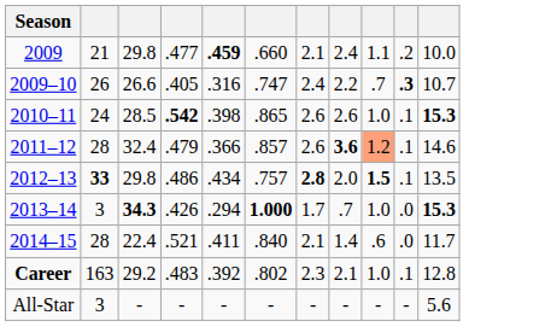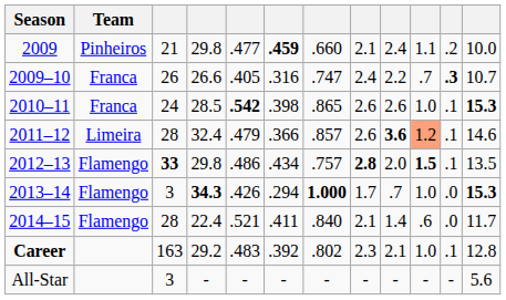 <table class="wikitable sortable" style="font-size:95%; text-align:center;">
 <tr>
 <th>Season</th>
+<th>Team</th>
 <th></th>
 <th></th>
 <th></th>
 <th></th>
 <th></th>
 <th></th>
 <th></th>
 <th></th>
 <th></th>
 <th></th>
 </tr>
 <tr>
 <td><a href='#'>2009</a></td>
+<td><a href='#'>Pinheiros</a></td>
 <td>21</td>
 <td>29.8</td>
 <td>.477</td>
 <td><strong>.459</strong></td>
 <td>.660</td>
 <td>2.1</td>
 <td>2.4</td>
 <td>1.1</td>
 <td>.2</td>
 <td>10.0</td>
 </tr>
 <tr>
 <td><a href='#'>2009–10</a></td>
+<td><a href='#'>Franca</a></td>
 <td>26</td>
 <td>26.6</td>
 <td>.405</td>
 <td>.316</td>
 <td>.747</td>
 <td>2.4</td>
 <td>2.2</td>
 <td>.7</td>
 <td><strong>.3</strong></td>
 <td>10.7</td>
 </tr>
 <tr>
 <td><a href='#'>2010–11</a></td>
+<td><a href='#'>Franca</a></td>
 <td>24</td>
 <td>28.5</td>
 <td><strong>.542</strong></td>
 <td>.398</td>
 <td>.865</td>
 <td>2.6</td>
 <td>2.6</td>
 <td>1.0</td>
 <td>.1</td>
 <td><strong>15.3</strong></td>
 </tr>
 <tr>
 <td><a href='#'>2011–12</a></td>
+<td><a href='#'>Limeira</a></td>
 <td>28</td>
 <td>32.4</td>
 <td>.479</td>
 <td>.366</td>
 <td>.857</td>
 <td>2.6</td>
 <td><strong>3.6</strong></td>
 <td style="background: lightsalmon;">1.2</td>
 <td>.1</td>
 <td>14.6</td>
 </tr>
 <tr>
 <td><a href='#'>2012–13</a></td>
+<td><a href='#'>Flamengo</a></td>
 <td><strong>33</strong></td>
 <td>29.8</td>
 <td>.486</td>
 <td>.434</td>
 <td>.757</td>
 <td><strong>2.8</strong></td>
 <td>2.0</td>
 <td><strong>1.5</strong></td>
 <td>.1</td>
 <td>13.5</td>
 </tr>
 <tr>
 <td><a href='#'>2013–14</a></td>
+<td><a href='#'>Flamengo</a></td>
 <td>3</td>
 <td><strong>34.3</strong></td>
 <td>.426</td>
 <td>.294</td>
 <td><strong>1.000</strong></td>
 <td>1.7</td>
 <td>.7</td>
 <td>1.0</td>
 <td>.0</td>
 <td><strong>15.3</strong></td>
 </tr>
 <tr>
 <td><a href='#'>2014–15</a></td>
+<td><a href='#'>Flamengo</a></td>
 <td>28</td>
 <td>22.4</td>
 <td>.521</td>
 <td>.411</td>
 <td>.840</td>
 <td>2.1</td>
 <td>1.4</td>
 <td>.6</td>
 <td>.0</td>
 <td>11.7</td>
 </tr>
 <tr>
 <td><strong>Career</strong></td>
+<td></td>
 <td>163</td>
 <td>29.2</td>
 <td>.483</td>
 <td>.392</td>
 <td>.802</td>
 <td>2.3</td>
 <td>2.1</td>
 <td>1.0</td>
 <td>.1</td>
 <td>12.8</td>
 </tr>
 <tr>
 <td>All-Star</td>
+<td></td>
 <td>3</td>
 <td>-</td>
 <td>-</td>
 <td>-</td>
 <td>-</td>
 <td>-</td>
 <td>-</td>
 <td>-</td>
 <td>-</td>
 <td>5.6</td>
 </tr>
 </table>
